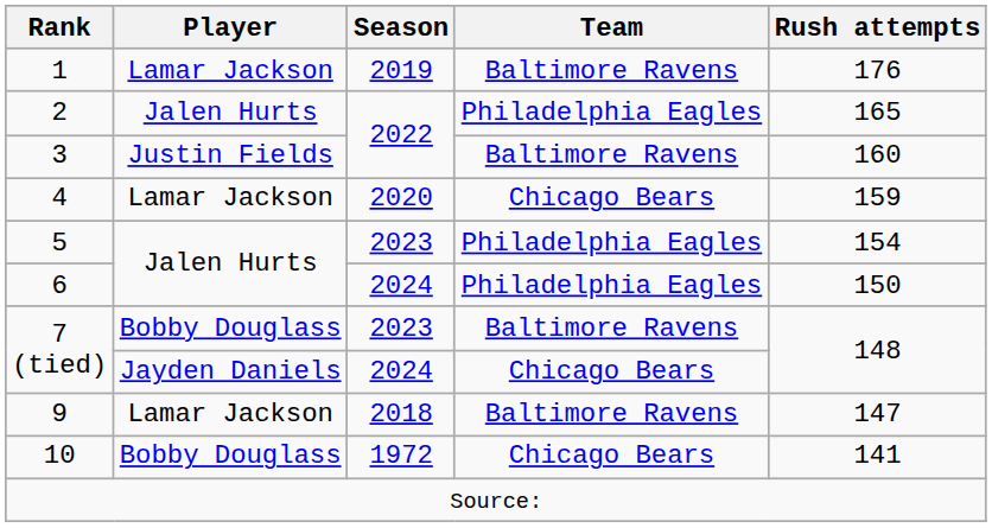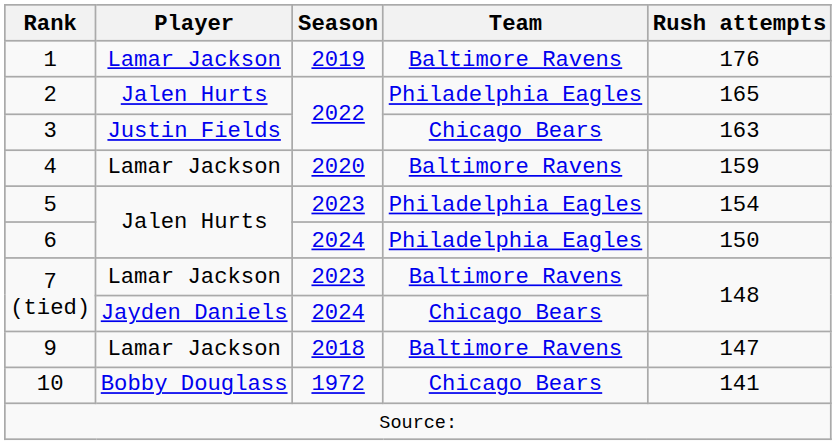 <table class="wikitable sortable" style="text-align:center;">
 <tr style="white-space: nowrap;">
 <th>Rank</th>
 <th>Player</th>
 <th>Season</th>
 <th>Team</th>
 <th>Rush attempts</th>
 </tr>
 <tr>
 <td>1</td>
 <td><a href='#'>Lamar Jackson</a></td>
 <td><a href='#'>2019</a></td>
 <td><a href='#'>Baltimore Ravens</a></td>
 <td>176</td>
 </tr>
 <tr>
 <td>2</td>
 <td><a href='#'>Jalen Hurts</a></td>
 <td rowspan="2"><a href='#'>2022</a></td>
 <td><a href='#'>Philadelphia Eagles</a></td>
 <td>165</td>
 </tr>
 <tr>
 <td>3</td>
 <td><a href='#'>Justin Fields</a></td>
-<td><a href='#'>Baltimore Ravens</a></td>
-<td>160</td>
+<td><a href='#'>Chicago Bears</a></td>
+<td>163</td>
 </tr>
 <tr>
 <td>4</td>
 <td>Lamar Jackson</td>
 <td><a href='#'>2020</a></td>
-<td><a href='#'>Chicago Bears</a></td>
+<td><a href='#'>Baltimore Ravens</a></td>
 <td>159</td>
 </tr>
 <tr>
 <td>5</td>
 <td rowspan="2">Jalen Hurts<br></td>
 <td><a href='#'>2023</a></td>
 <td><a href='#'>Philadelphia Eagles</a></td>
 <td>154</td>
 </tr>
 <tr>
 <td>6</td>
 <td><a href='#'>2024</a></td>
 <td><a href='#'>Philadelphia Eagles</a></td>
 <td>150</td>
 </tr>
 <tr>
 <td rowspan="2">7<br>(tied)</td>
-<td><a href='#'>Bobby Douglass</a></td>
+<td>Lamar Jackson</td>
 <td><a href='#'>2023</a></td>
 <td><a href='#'>Baltimore Ravens</a></td>
 <td rowspan="2">148<br></td>
 </tr>
 <tr>
 <td><a href='#'>Jayden Daniels</a></td>
 <td><a href='#'>2024</a></td>
 <td><a href='#'>Chicago Bears</a></td>
 </tr>
 <tr>
 <td>9</td>
 <td>Lamar Jackson</td>
 <td><a href='#'>2018</a></td>
 <td><a href='#'>Baltimore Ravens</a></td>
 <td>147</td>
 </tr>
 <tr>
 <td>10</td>
 <td><a href='#'>Bobby Douglass</a></td>
 <td><a href='#'>1972</a></td>
 <td><a href='#'>Chicago Bears</a></td>
 <td>141</td>
 </tr>
 <tr class="sortbottom">
 <td colspan="5"><small>Source:</small></td>
 </tr>
 </table>
